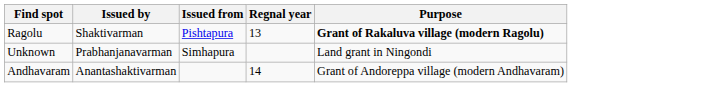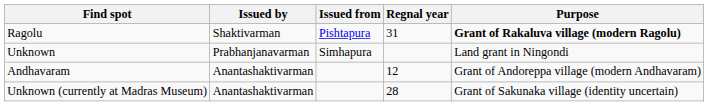 <table class="wikitable">
 <tr>
 <th>Find spot</th>
 <th>Issued by</th>
 <th>Issued from</th>
 <th>Regnal year</th>
 <th>Purpose</th>
 </tr>
 <tr>
 <td>Ragolu</td>
 <td>Shaktivarman</td>
 <td><a href='#'>Pishtapura</a></td>
-<td>13</td>
+<td>31</td>
 <td><strong>Grant of Rakaluva village (modern Ragolu)</strong></td>
 </tr>
 <tr>
 <td>Unknown</td>
 <td>Prabhanjanavarman</td>
 <td>Simhapura</td>
 <td></td>
 <td>Land grant in Ningondi</td>
 </tr>
 <tr>
 <td>Andhavaram</td>
 <td>Anantashaktivarman</td>
 <td></td>
-<td>14</td>
+<td>12</td>
 <td>Grant of Andoreppa village (modern Andhavaram)</td>
 </tr>
+<tr>
+<td>Unknown (currently at Madras Museum)</td>
+<td>Anantashaktivarman</td>
+<td></td>
+<td>28</td>
+<td>Grant of Sakunaka village (identity uncertain)</td>
+</tr>
 </table>
